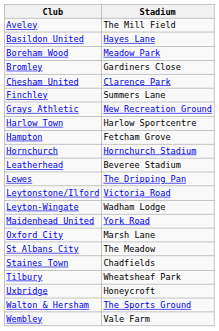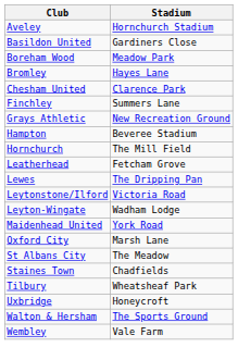 <table class="wikitable sortable">
 <tr>
 <th>Club</th>
 <th>Stadium</th>
 </tr>
 <tr>
 <td><a href='#'>Aveley</a></td>
-<td>The Mill Field</td>
+<td><a href='#'>Hornchurch Stadium</a></td>
 </tr>
 <tr>
 <td><a href='#'>Basildon United</a></td>
-<td><a href='#'>Hayes Lane</a></td>
+<td>Gardiners Close</td>
 </tr>
 <tr>
 <td><a href='#'>Boreham Wood</a></td>
 <td><a href='#'>Meadow Park</a></td>
 </tr>
 <tr>
 <td><a href='#'>Bromley</a></td>
-<td>Gardiners Close</td>
+<td><a href='#'>Hayes Lane</a></td>
 </tr>
 <tr>
 <td><a href='#'>Chesham United</a></td>
 <td><a href='#'>Clarence Park</a></td>
 </tr>
 <tr>
 <td><a href='#'>Finchley</a></td>
 <td>Summers Lane</td>
 </tr>
 <tr>
 <td><a href='#'>Grays Athletic</a></td>
 <td><a href='#'>New Recreation Ground</a></td>
 </tr>
 <tr>
-<td><a href='#'>Harlow Town</a></td>
-<td>Harlow Sportcentre</td>
-</tr>
-<tr>
 <td><a href='#'>Hampton</a></td>
-<td>Fetcham Grove</td>
+<td>Beveree Stadium</td>
 </tr>
 <tr>
 <td><a href='#'>Hornchurch</a></td>
-<td><a href='#'>Hornchurch Stadium</a></td>
+<td>The Mill Field</td>
 </tr>
 <tr>
 <td><a href='#'>Leatherhead</a></td>
-<td>Beveree Stadium</td>
+<td>Fetcham Grove</td>
 </tr>
 <tr>
 <td><a href='#'>Lewes</a></td>
 <td><a href='#'>The Dripping Pan</a></td>
 </tr>
 <tr>
 <td><a href='#'>Leytonstone/Ilford</a></td>
 <td><a href='#'>Victoria Road</a></td>
 </tr>
 <tr>
 <td><a href='#'>Leyton-Wingate</a></td>
 <td>Wadham Lodge</td>
 </tr>
 <tr>
 <td><a href='#'>Maidenhead United</a></td>
 <td><a href='#'>York Road</a></td>
 </tr>
 <tr>
 <td><a href='#'>Oxford City</a></td>
 <td>Marsh Lane</td>
 </tr>
 <tr>
 <td><a href='#'>St Albans City</a></td>
 <td>The Meadow</td>
 </tr>
 <tr>
 <td><a href='#'>Staines Town</a></td>
 <td>Chadfields</td>
 </tr>
 <tr>
 <td><a href='#'>Tilbury</a></td>
 <td>Wheatsheaf Park</td>
 </tr>
 <tr>
 <td><a href='#'>Uxbridge</a></td>
 <td>Honeycroft</td>
 </tr>
 <tr>
 <td><a href='#'>Walton & Hersham</a></td>
 <td><a href='#'>The Sports Ground</a></td>
 </tr>
 <tr>
 <td><a href='#'>Wembley</a></td>
 <td>Vale Farm</td>
 </tr>
 </table>
